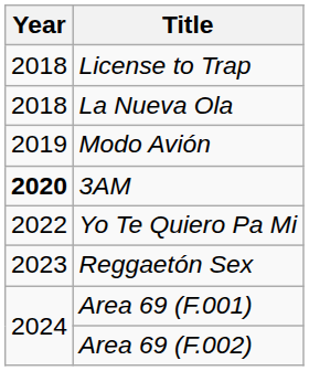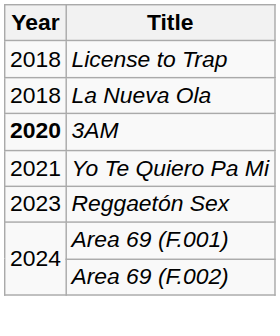 <table class="wikitable">
 <tr>
 <th>Year</th>
 <th>Title</th>
 </tr>
 <tr>
 <td>2018</td>
 <td><em>License to Trap</em></td>
 </tr>
 <tr>
 <td>2018</td>
 <td><em>La Nueva Ola</em></td>
 </tr>
 <tr>
-<td>2019</td>
-<td><em>Modo Avión</em></td>
-</tr>
-<tr>
 <td><strong>2020</strong></td>
 <td><em>3AM</em></td>
 </tr>
 <tr>
-<td>2022</td>
+<td>2021</td>
 <td><em>Yo Te Quiero Pa Mi</em></td>
 </tr>
 <tr>
 <td>2023</td>
 <td><em>Reggaetón Sex</em></td>
 </tr>
 <tr>
 <td rowspan="2">2024</td>
 <td><em>Area 69 (F.001)</em></td>
 </tr>
 <tr>
 <td><em>Area 69 (F.002)</em></td>
 </tr>
 </table>
